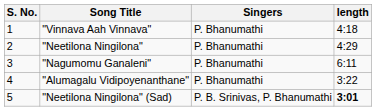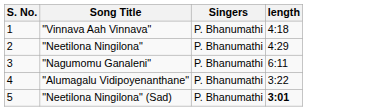 <table class="wikitable">
 <tr>
 <th>S. No.</th>
 <th>Song Title</th>
 <th>Singers</th>
 <th>length</th>
 </tr>
 <tr>
 <td>1</td>
 <td>"Vinnava Aah Vinnava"</td>
 <td>P. Bhanumathi</td>
 <td>4:18</td>
 </tr>
 <tr>
 <td>2</td>
 <td>"Neetilona Ningilona"</td>
 <td>P. Bhanumathi</td>
 <td>4:29</td>
 </tr>
 <tr>
 <td>3</td>
 <td>"Nagumomu Ganaleni"</td>
 <td>P. Bhanumathi</td>
 <td>6:11</td>
 </tr>
 <tr>
 <td>4</td>
 <td>"Alumagalu Vidipoyenanthane"</td>
 <td>P. Bhanumathi</td>
 <td>3:22</td>
 </tr>
 <tr>
 <td>5</td>
 <td>"Neetilona Ningilona" (Sad)</td>
-<td>P. B. Srinivas, P. Bhanumathi</td>
+<td>P. Bhanumathi</td>
 <td><strong>3:01</strong></td>
 </tr>
 </table>
